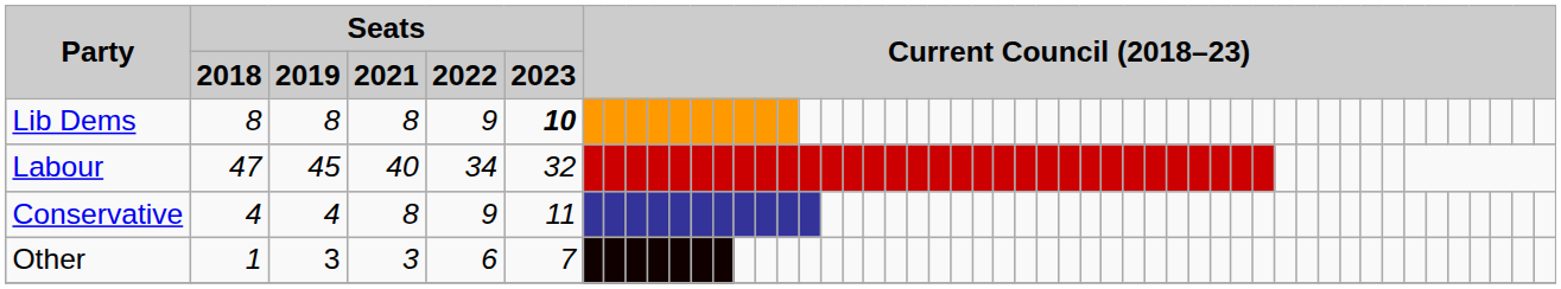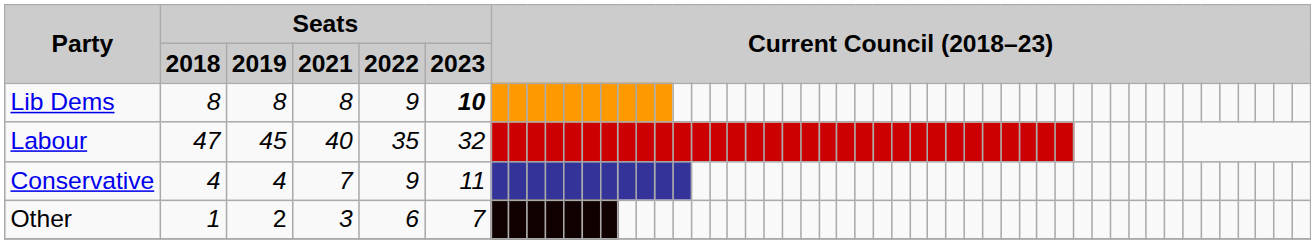 <table class="wikitable sortable mw-collapsible">
 <tr>
 <th style="background:#ccc" rowspan="2">Party</th>
 <th style="background:#ccc" colspan="5">Seats</th>
 <th style="background:#ccc" colspan="60" rowspan="2">Current Council (2018–23)</th>
 </tr>
 <tr>
 <th style="background:#ccc">2018<br></th>
 <th style="background:#ccc">2019<br></th>
 <th style="background:#ccc">2021<br></th>
 <th style="background:#ccc">2022<br></th>
 <th style="background:#ccc">2023<br></th>
 </tr>
 <tr>
 <td><a href='#'>Lib Dems</a></td>
 <td style="text-align: right"><em>8</em></td>
 <td style="text-align: right"><em>8</em></td>
 <td style="text-align: right"><em>8</em></td>
 <td style="text-align: right"><em>9</em></td>
 <td style="text-align: right"><strong><em>10</em></strong></td>
 <td style="background:#f90"> </td>
 <td style="background:#f90"> </td>
 <td style="background:#f90"> </td>
 <td style="background:#f90"> </td>
 <td style="background:#f90"> </td>
 <td style="background:#f90"> </td>
 <td style="background:#f90"> </td>
 <td style="background:#f90"> </td>
 <td style="background:#f90"> </td>
 <td style="background:#f90"> </td>
 <td> </td>
 <td> </td>
 <td> </td>
 <td> </td>
 <td> </td>
 <td> </td>
 <td> </td>
 <td> </td>
 <td> </td>
 <td> </td>
 <td> </td>
 <td> </td>
 <td> </td>
 <td> </td>
 <td> </td>
 <td> </td>
 <td> </td>
 <td> </td>
 <td> </td>
 <td> </td>
 <td> </td>
 <td> </td>
 <td> </td>
 <td> </td>
 <td> </td>
 <td> </td>
 <td> </td>
 <td> </td>
 <td> </td>
 <td> </td>
 <td> </td>
 <td> </td>
 <td> </td>
 <td> </td>
 <td> </td>
 </tr>
 <tr>
 <td><a href='#'>Labour</a></td>
 <td style="text-align: right"><em>47</em></td>
 <td style="text-align: right"><em>45</em></td>
 <td style="text-align: right"><em>40</em></td>
-<td style="text-align: right"><em>34</em></td>
+<td style="text-align: right"><em>35</em></td>
 <td style="text-align: right"><em>32</em></td>
 <td style="background:#c00"> </td>
 <td style="background:#c00"> </td>
 <td style="background:#c00"> </td>
 <td style="background:#c00"> </td>
 <td style="background:#c00"> </td>
 <td style="background:#c00"> </td>
 <td style="background:#c00"> </td>
 <td style="background:#c00"> </td>
 <td style="background:#c00"> </td>
 <td style="background:#c00"> </td>
 <td style="background:#c00"> </td>
 <td style="background:#c00"> </td>
 <td style="background:#c00"> </td>
 <td style="background:#c00"> </td>
 <td style="background:#c00"> </td>
 <td style="background:#c00"> </td>
 <td style="background:#c00"> </td>
 <td style="background:#c00"> </td>
 <td style="background:#c00"> </td>
 <td style="background:#c00"> </td>
 <td style="background:#c00"> </td>
 <td style="background:#c00"> </td>
 <td style="background:#c00"> </td>
 <td style="background:#c00"> </td>
 <td style="background:#c00"> </td>
 <td style="background:#c00"> </td>
 <td style="background:#c00"> </td>
 <td style="background:#c00"> </td>
 <td style="background:#c00"> </td>
 <td style="background:#c00"> </td>
 <td style="background:#c00"> </td>
 <td style="background:#c00"> </td>
 <td> </td>
 <td> </td>
 <td> </td>
 <td> </td>
 <td> </td>
 <td> </td>
 </tr>
 <tr>
 <td><a href='#'>Conservative</a></td>
 <td style="text-align: right"><em>4</em></td>
 <td style="text-align: right"><em>4</em></td>
-<td style="text-align: right"><em>8</em></td>
+<td style="text-align: right"><em>7</em></td>
 <td style="text-align: right"><em>9</em></td>
 <td style="text-align: right"><em>11</em></td>
 <td style="background:#339"> </td>
 <td style="background:#339"> </td>
 <td style="background:#339"> </td>
 <td style="background:#339"> </td>
 <td style="background:#339"> </td>
 <td style="background:#339"> </td>
 <td style="background:#339"> </td>
 <td style="background:#339"> </td>
 <td style="background:#339"> </td>
 <td style="background:#339"> </td>
 <td style="background:#339"> </td>
 <td> </td>
 <td> </td>
 <td> </td>
 <td> </td>
 <td> </td>
 <td> </td>
 <td> </td>
 <td> </td>
 <td> </td>
 <td> </td>
 <td> </td>
 <td> </td>
 <td> </td>
 <td> </td>
 <td> </td>
 <td> </td>
 <td> </td>
 <td> </td>
 <td> </td>
 <td> </td>
 <td> </td>
 <td> </td>
 <td> </td>
 <td> </td>
 <td> </td>
 <td> </td>
 <td> </td>
 <td> </td>
 <td> </td>
 <td> </td>
 <td> </td>
 <td> </td>
 <td> </td>
 <td> </td>
 </tr>
 <tr>
 <td>Other</td>
 <td style="text-align: right"><em>1</em></td>
-<td style="text-align: right">3</td>
+<td style="text-align: right">2</td>
 <td style="text-align: right"><em>3</em></td>
 <td style="text-align: right"><em>6</em></td>
 <td style="text-align: right"><em>7</em></td>
 <td style="background:#100"> </td>
 <td style="background:#100"> </td>
 <td style="background:#100"> </td>
 <td style="background:#100"> </td>
 <td style="background:#100"> </td>
 <td style="background:#100"> </td>
 <td style="background:#100"> </td>
 <td> </td>
 <td> </td>
 <td> </td>
 <td> </td>
 <td> </td>
 <td> </td>
 <td> </td>
 <td> </td>
 <td> </td>
 <td> </td>
 <td> </td>
 <td> </td>
 <td> </td>
 <td> </td>
 <td> </td>
 <td> </td>
 <td> </td>
 <td> </td>
 <td> </td>
 <td> </td>
 <td> </td>
 <td> </td>
 <td> </td>
 <td> </td>
 <td> </td>
 <td> </td>
 <td> </td>
 <td> </td>
 <td> </td>
 <td> </td>
 <td> </td>
 <td> </td>
 <td> </td>
 <td> </td>
 <td> </td>
 <td> </td>
 <td> </td>
 <td> </td>
 </tr>
 <tr>
 </tr>
 </table>
